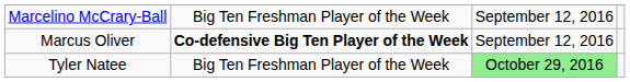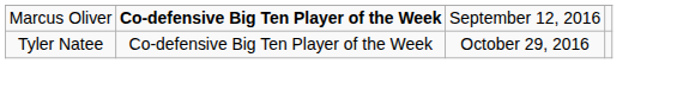 <table class="wikitable" style="text-align: center">
 <tr>
-</tr>
-<tr>
-<td><a href='#'>Marcelino McCrary-Ball</a></td>
-<td>Big Ten Freshman Player of the Week</td>
-<td>September 12, 2016</td>
-<td></td>
 </tr>
 <tr>
 <td>Marcus Oliver</td>
 <td><strong>Co-defensive Big Ten Player of the Week</strong></td>
 <td>September 12, 2016</td>
 <td></td>
 </tr>
 <tr>
 <td>Tyler Natee</td>
-<td>Big Ten Freshman Player of the Week</td>
-<td style="background: lightgreen;">October 29, 2016</td>
+<td>Co-defensive Big Ten Player of the Week</td>
+<td>October 29, 2016</td>
 <td></td>
 </tr>
 </table>
